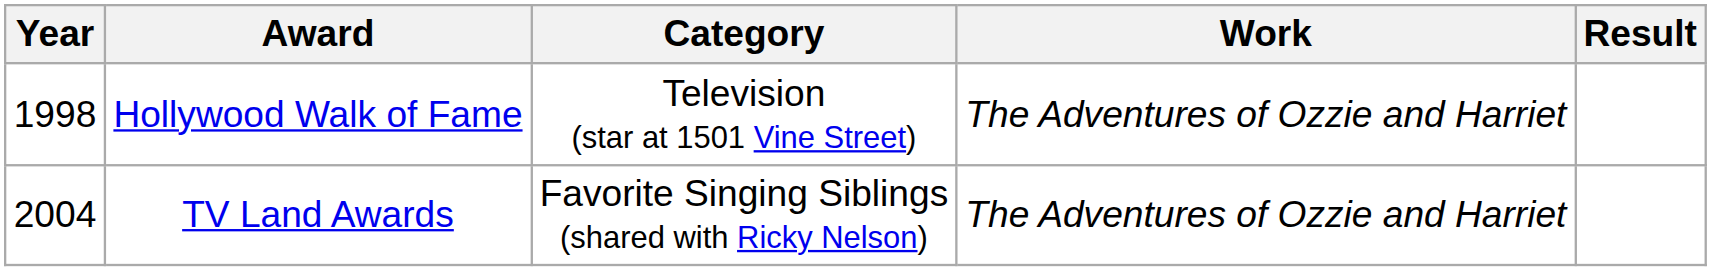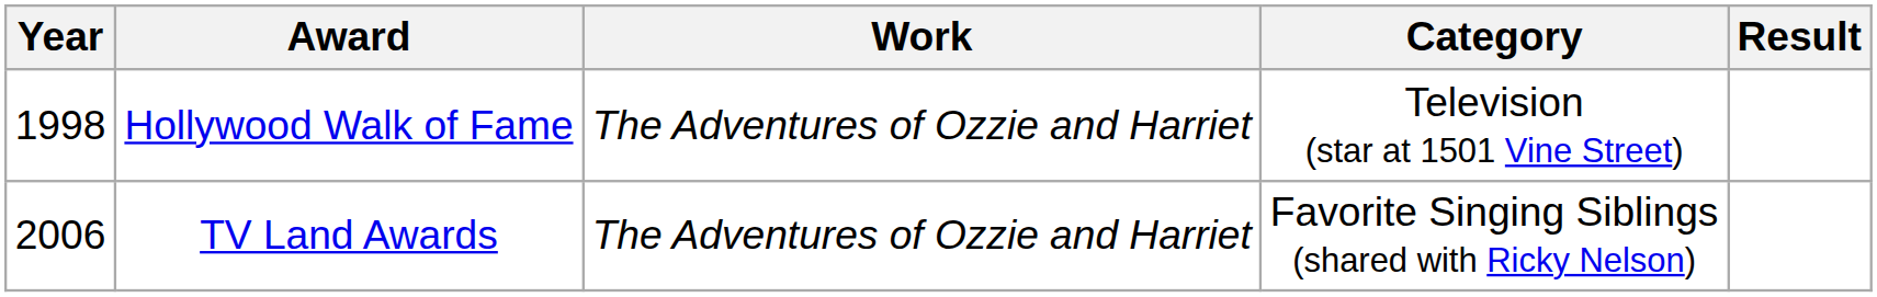 <table class="wikitable" rowspan=5; style="text-align: center; background:#ffffff;">
 <tr>
 <th>Year</th>
 <th>Award</th>
+<th>Work</th>
 <th>Category</th>
-<th>Work</th>
 <th>Result</th>
 </tr>
 <tr>
 <td>1998</td>
 <td><a href='#'>Hollywood Walk of Fame</a></td>
+<td><em>The Adventures of Ozzie and Harriet</em></td>
 <td>Television<br><small>(star at 1501 <a href='#'>Vine Street</a>)</small></td>
-<td><em>The Adventures of Ozzie and Harriet</em></td>
 <td></td>
 </tr>
 <tr>
-<td>2004</td>
+<td>2006</td>
 <td><a href='#'>TV Land Awards</a></td>
+<td><em>The Adventures of Ozzie and Harriet</em></td>
 <td>Favorite Singing Siblings<br><small>(shared with <a href='#'>Ricky Nelson</a>)</small></td>
-<td><em>The Adventures of Ozzie and Harriet</em></td>
 <td></td>
 </tr>
 </table>
